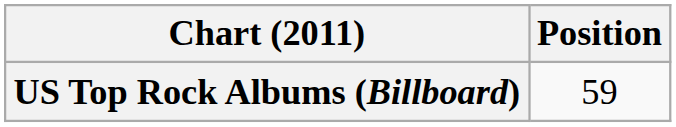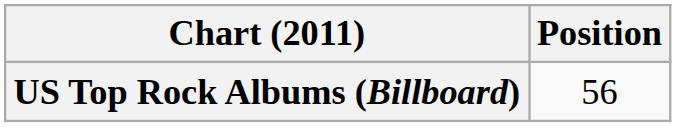 <table class="wikitable plainrowheaders" style="text-align:center">
 <tr>
 <th scope="col">Chart (2011)</th>
 <th scope="col">Position</th>
 </tr>
 <tr>
 <th scope="row">US Top Rock Albums (<em>Billboard</em>)</th>
-<td>59</td>
+<td>56</td>
 </tr>
 </table>
